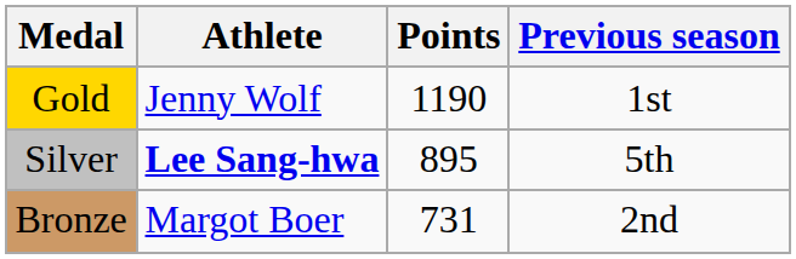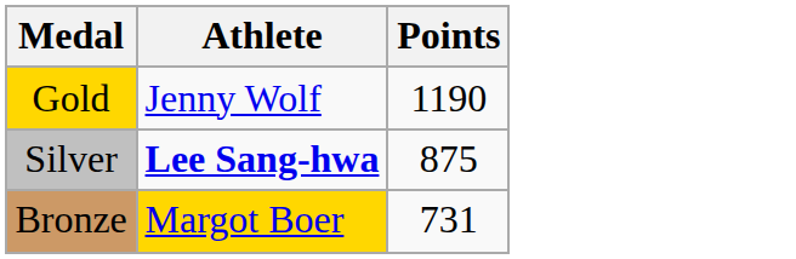 <table class="wikitable">
 <tr>
 <th><strong>Medal</strong></th>
 <th><strong>Athlete</strong></th>
 <th><strong>Points</strong></th>
-<th><strong><a href='#'>Previous season</a></strong></th>
 </tr>
 <tr align="center">
 <td bgcolor="gold">Gold</td>
 <td align="left"> <a href='#'>Jenny Wolf</a></td>
 <td>1190</td>
-<td>1st</td>
 </tr>
 <tr align="center">
 <td bgcolor="silver">Silver</td>
 <td align="left"><strong> <a href='#'>Lee Sang-hwa</a></strong></td>
-<td>895</td>
-<td>5th</td>
+<td>875</td>
 </tr>
 <tr align="center">
 <td bgcolor="CC9966">Bronze</td>
-<td align="left"> <a href='#'>Margot Boer</a></td>
+<td align="left" style="background: gold;"> <a href='#'>Margot Boer</a></td>
 <td>731</td>
-<td>2nd</td>
 </tr>
 </table>
